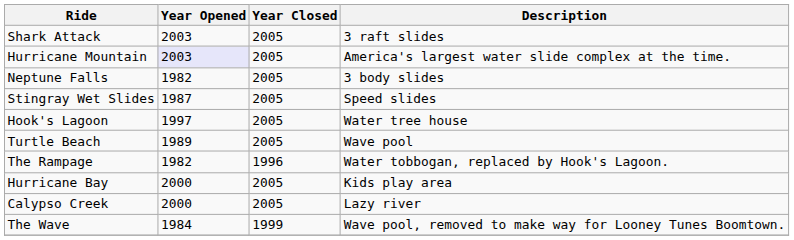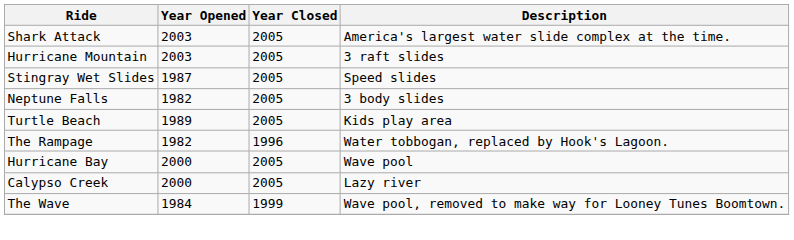 <table class="wikitable sortable">
 <tr>
 <th>Ride</th>
 <th>Year Opened</th>
 <th>Year Closed</th>
 <th class="unsortable">Description</th>
 </tr>
 <tr>
 <td>Shark Attack</td>
 <td>2003</td>
 <td>2005</td>
+<td>America's largest water slide complex at the time.</td>
+</tr>
+<tr>
+<td>Hurricane Mountain</td>
+<td>2003</td>
+<td>2005</td>
 <td>3 raft slides</td>
 </tr>
 <tr>
-<td>Hurricane Mountain</td>
-<td style="background: lavender;">2003</td>
+<td>Stingray Wet Slides</td>
+<td>1987</td>
 <td>2005</td>
-<td>America's largest water slide complex at the time.</td>
+<td>Speed slides</td>
 </tr>
 <tr>
 <td>Neptune Falls</td>
 <td>1982</td>
 <td>2005</td>
 <td>3 body slides</td>
 </tr>
 <tr>
-<td>Stingray Wet Slides</td>
-<td>1987</td>
-<td>2005</td>
-<td>Speed slides</td>
-</tr>
-<tr>
-<td>Hook's Lagoon</td>
-<td>1997</td>
-<td>2005</td>
-<td>Water tree house</td>
-</tr>
-<tr>
 <td>Turtle Beach</td>
 <td>1989</td>
 <td>2005</td>
-<td>Wave pool</td>
+<td>Kids play area</td>
 </tr>
 <tr>
 <td>The Rampage</td>
 <td>1982</td>
 <td>1996</td>
 <td>Water tobbogan, replaced by Hook's Lagoon.</td>
 </tr>
 <tr>
 <td>Hurricane Bay</td>
 <td>2000</td>
 <td>2005</td>
-<td>Kids play area</td>
+<td>Wave pool</td>
 </tr>
 <tr>
 <td>Calypso Creek</td>
 <td>2000</td>
 <td>2005</td>
 <td>Lazy river</td>
 </tr>
 <tr>
 <td>The Wave</td>
 <td>1984</td>
 <td>1999</td>
 <td>Wave pool, removed to make way for Looney Tunes Boomtown.</td>
 </tr>
 <tr>
 </tr>
 </table>
